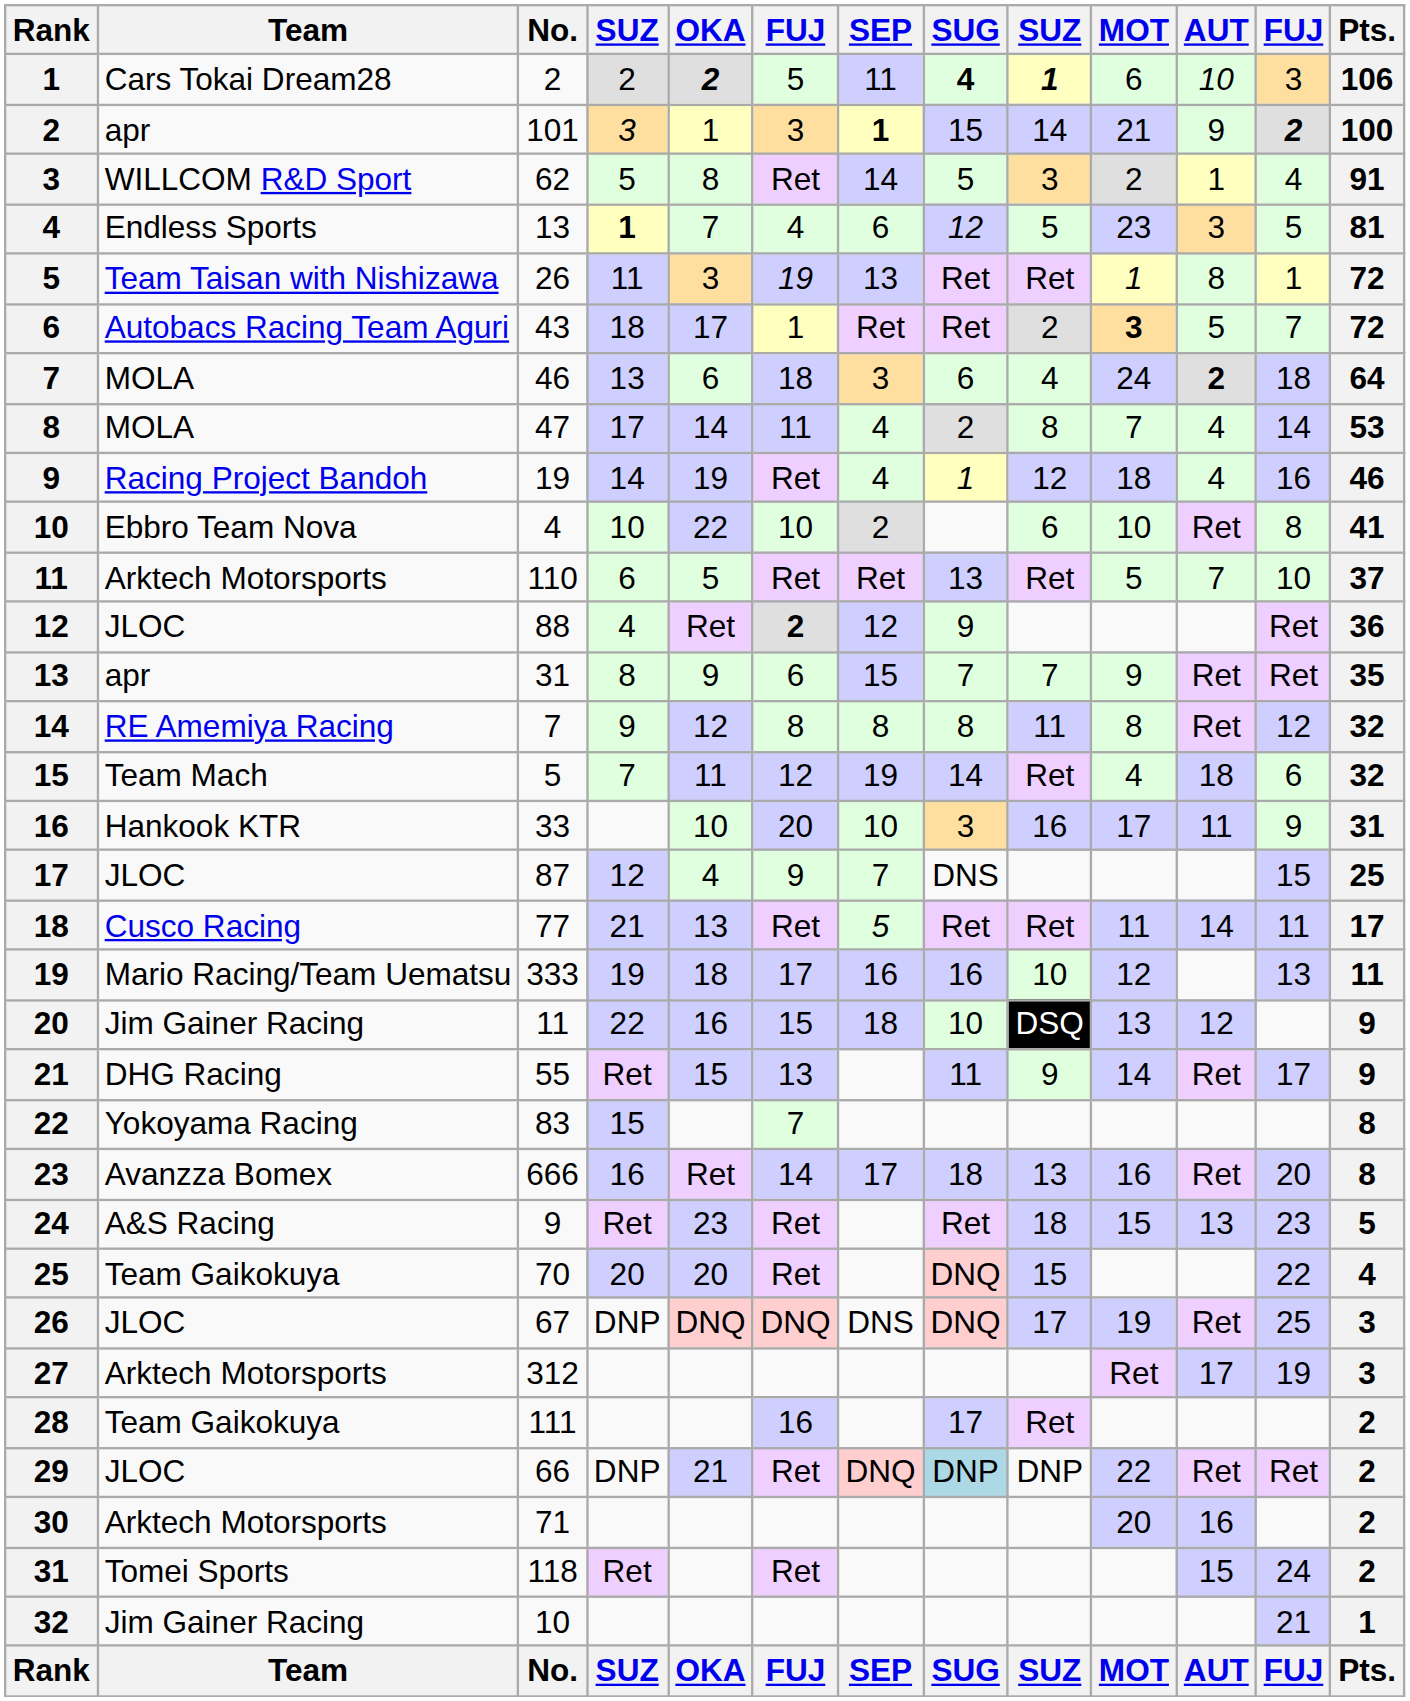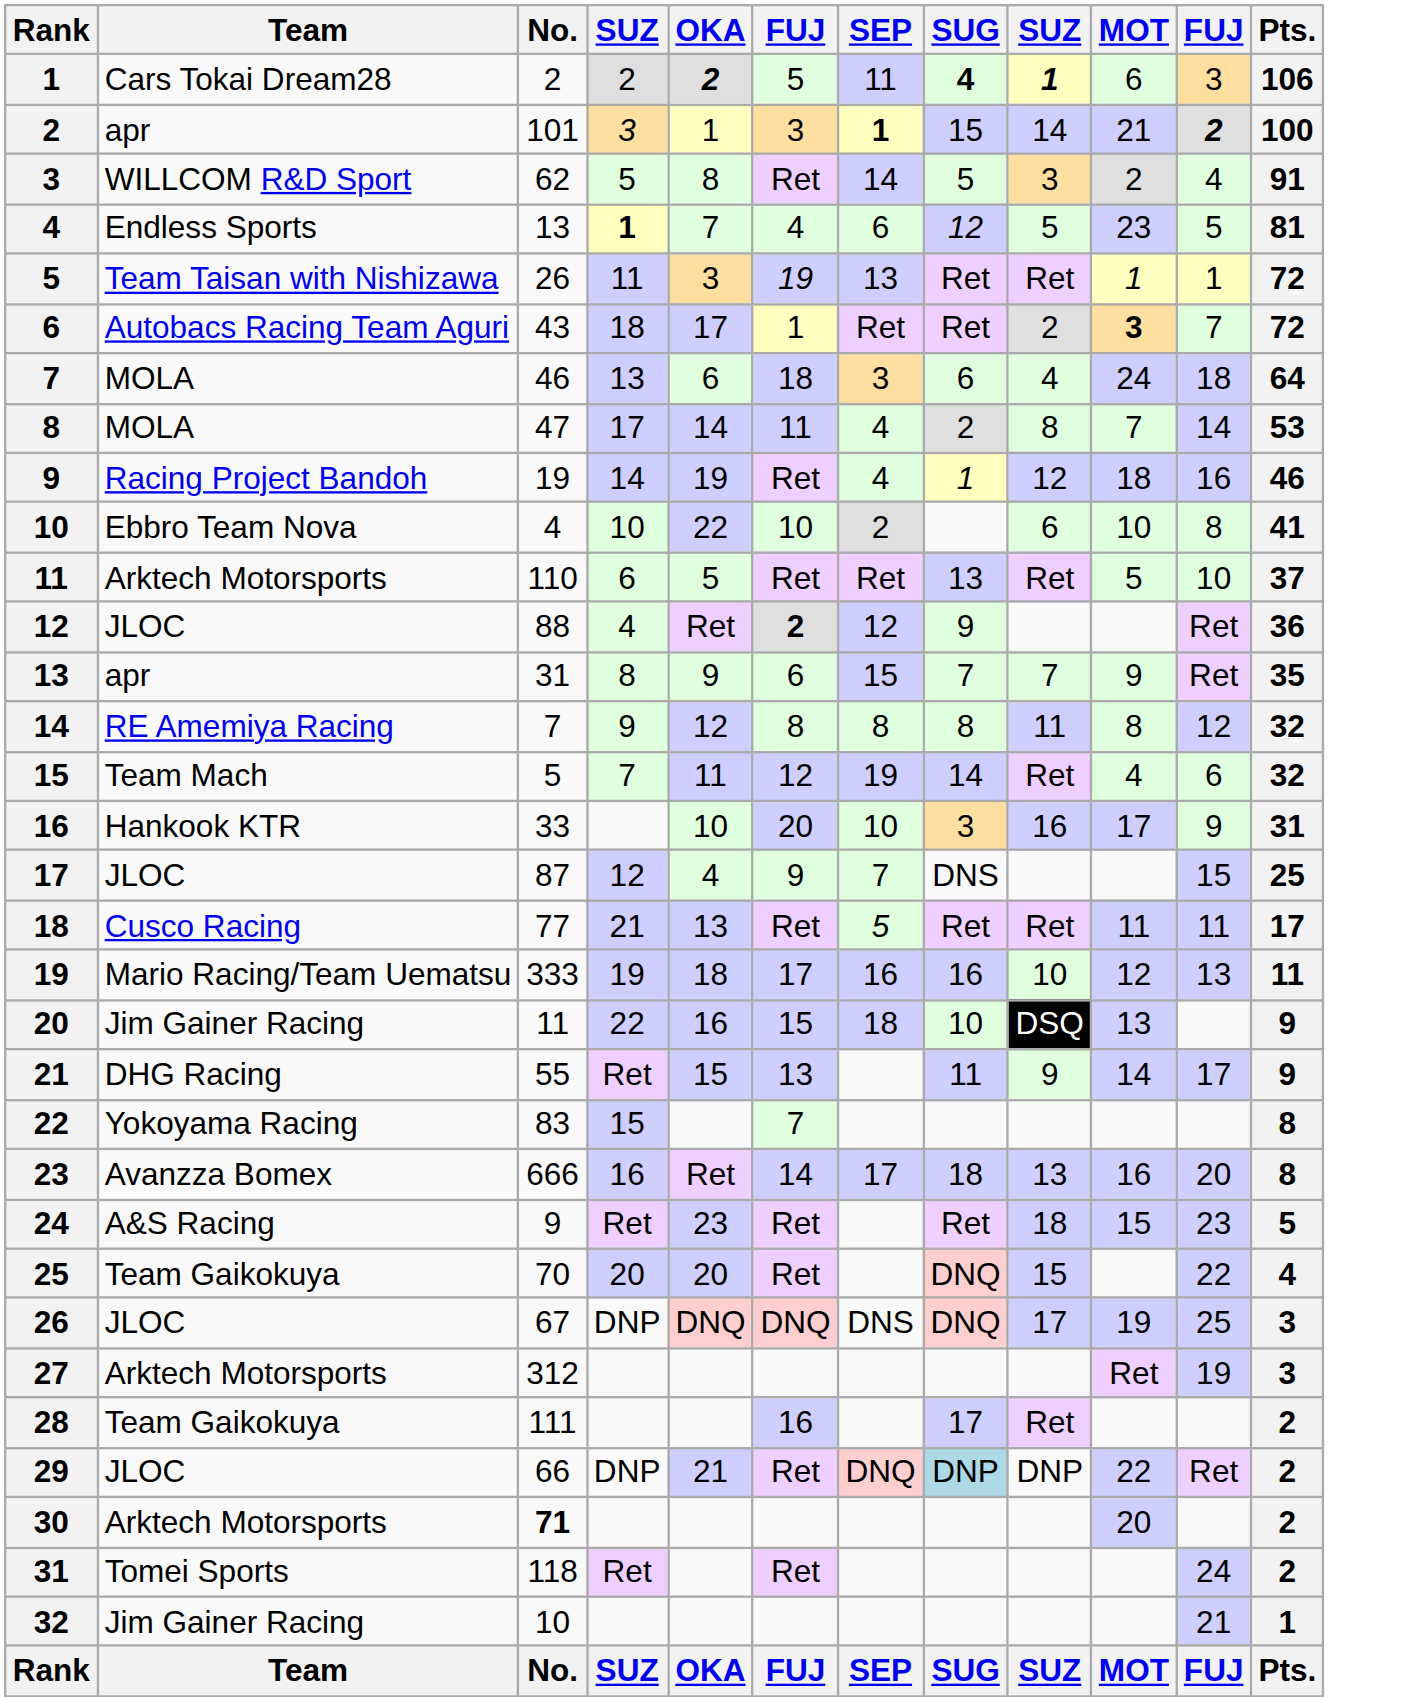 <table class="wikitable" style="font-size:85%; text-align:center">
 <tr>
 <th>Rank</th>
 <th>Team</th>
 <th>No.</th>
 <th><a href='#'>SUZ</a><br></th>
 <th><a href='#'>OKA</a><br></th>
 <th><a href='#'>FUJ</a><br></th>
 <th><a href='#'>SEP</a><br></th>
 <th><a href='#'>SUG</a><br></th>
 <th><a href='#'>SUZ</a><br></th>
 <th><a href='#'>MOT</a><br></th>
-<th><a href='#'>AUT</a><br></th>
 <th><a href='#'>FUJ</a><br></th>
 <th>Pts.</th>
 </tr>
 <tr>
 <th>1</th>
 <td align="left">Cars Tokai Dream28</td>
 <td>2</td>
 <td bgcolor="#DFDFDF">2</td>
 <td bgcolor="#DFDFDF"><strong><em>2</em></strong></td>
 <td bgcolor="#DFFFDF">5</td>
 <td bgcolor="#CFCFFF">11</td>
 <td bgcolor="#DFFFDF"><strong>4</strong></td>
 <td bgcolor="#FFFFBF"><strong><em>1</em></strong></td>
 <td bgcolor="#DFFFDF">6</td>
-<td bgcolor="#DFFFDF"><em>10</em></td>
 <td bgcolor="#FFDF9F">3</td>
 <th>106</th>
 </tr>
 <tr>
 <th>2</th>
 <td align="left">apr</td>
 <td>101</td>
 <td bgcolor="#FFDF9F"><em>3</em></td>
 <td bgcolor="#FFFFBF">1</td>
 <td bgcolor="#FFDF9F">3</td>
 <td bgcolor="#FFFFBF"><strong>1</strong></td>
 <td bgcolor="#CFCFFF">15</td>
 <td bgcolor="#CFCFFF">14</td>
 <td bgcolor="#CFCFFF">21</td>
-<td bgcolor="#DFFFDF">9</td>
 <td bgcolor="#DFDFDF"><strong><em>2</em></strong></td>
 <th>100</th>
 </tr>
 <tr>
 <th>3</th>
 <td align="left">WILLCOM <a href='#'>R&D Sport</a></td>
 <td>62</td>
 <td bgcolor="#DFFFDF">5</td>
 <td bgcolor="#DFFFDF">8</td>
 <td bgcolor="#EFCFFF">Ret</td>
 <td bgcolor="#CFCFFF">14</td>
 <td bgcolor="#DFFFDF">5</td>
 <td bgcolor="#FFDF9F">3</td>
 <td bgcolor="#DFDFDF">2</td>
-<td bgcolor="#FFFFBF">1</td>
 <td bgcolor="#DFFFDF">4</td>
 <th>91</th>
 </tr>
 <tr>
 <th>4</th>
 <td align="left">Endless Sports</td>
 <td>13</td>
 <td bgcolor="#FFFFBF"><strong>1</strong></td>
 <td bgcolor="#DFFFDF">7</td>
 <td bgcolor="#DFFFDF">4</td>
 <td bgcolor="#DFFFDF">6</td>
 <td bgcolor="#CFCFFF"><em>12</em></td>
 <td bgcolor="#DFFFDF">5</td>
 <td bgcolor="#CFCFFF">23</td>
-<td bgcolor="#FFDF9F">3</td>
 <td bgcolor="#DFFFDF">5</td>
 <th>81</th>
 </tr>
 <tr>
 <th>5</th>
 <td align="left"><a href='#'>Team Taisan with Nishizawa</a></td>
 <td>26</td>
 <td bgcolor="#CFCFFF">11</td>
 <td bgcolor="#FFDF9F">3</td>
 <td bgcolor="#CFCFFF"><em>19</em></td>
 <td bgcolor="#CFCFFF">13</td>
 <td bgcolor="#EFCFFF">Ret</td>
 <td bgcolor="#EFCFFF">Ret</td>
 <td bgcolor="#FFFFBF"><em>1</em></td>
-<td bgcolor="#DFFFDF">8</td>
 <td bgcolor="#FFFFBF">1</td>
 <th>72</th>
 </tr>
 <tr>
 <th>6</th>
 <td align="left"><a href='#'>Autobacs Racing Team Aguri</a></td>
 <td>43</td>
 <td bgcolor="#CFCFFF">18</td>
 <td bgcolor="#CFCFFF">17</td>
 <td bgcolor="#FFFFBF">1</td>
 <td bgcolor="#EFCFFF">Ret</td>
 <td bgcolor="#EFCFFF">Ret</td>
 <td bgcolor="#DFDFDF">2</td>
 <td bgcolor="#FFDF9F"><strong>3</strong></td>
-<td bgcolor="#DFFFDF">5</td>
 <td bgcolor="#DFFFDF">7</td>
 <th>72</th>
 </tr>
 <tr>
 <th>7</th>
 <td align="left">MOLA</td>
 <td>46</td>
 <td bgcolor="#CFCFFF">13</td>
 <td bgcolor="#DFFFDF">6</td>
 <td bgcolor="#CFCFFF">18</td>
 <td bgcolor="#FFDF9F">3</td>
 <td bgcolor="#DFFFDF">6</td>
 <td bgcolor="#DFFFDF">4</td>
 <td bgcolor="#CFCFFF">24</td>
-<td bgcolor="#DFDFDF"><strong>2</strong></td>
 <td bgcolor="#CFCFFF">18</td>
 <th>64</th>
 </tr>
 <tr>
 <th>8</th>
 <td align="left">MOLA</td>
 <td>47</td>
 <td bgcolor="#CFCFFF">17</td>
 <td bgcolor="#CFCFFF">14</td>
 <td bgcolor="#CFCFFF">11</td>
 <td bgcolor="#DFFFDF">4</td>
 <td bgcolor="#DFDFDF">2</td>
 <td bgcolor="#DFFFDF">8</td>
 <td bgcolor="#DFFFDF">7</td>
-<td bgcolor="#DFFFDF">4</td>
 <td bgcolor="#CFCFFF">14</td>
 <th>53</th>
 </tr>
 <tr>
 <th>9</th>
 <td align="left"><a href='#'>Racing Project Bandoh</a></td>
 <td>19</td>
 <td bgcolor="#CFCFFF">14</td>
 <td bgcolor="#CFCFFF">19</td>
 <td bgcolor="#EFCFFF">Ret</td>
 <td bgcolor="#DFFFDF">4</td>
 <td bgcolor="#FFFFBF"><em>1</em></td>
 <td bgcolor="#CFCFFF">12</td>
 <td bgcolor="#CFCFFF">18</td>
-<td bgcolor="#DFFFDF">4</td>
 <td bgcolor="#CFCFFF">16</td>
 <th>46</th>
 </tr>
 <tr>
 <th>10</th>
 <td align="left">Ebbro Team Nova</td>
 <td>4</td>
 <td bgcolor="#DFFFDF">10</td>
 <td bgcolor="#CFCFFF">22</td>
 <td bgcolor="#DFFFDF">10</td>
 <td bgcolor="#DFDFDF">2</td>
 <td></td>
 <td bgcolor="#DFFFDF">6</td>
 <td bgcolor="#DFFFDF">10</td>
-<td bgcolor="#EFCFFF">Ret</td>
 <td bgcolor="#DFFFDF">8</td>
 <th>41</th>
 </tr>
 <tr>
 <th>11</th>
 <td align="left">Arktech Motorsports</td>
 <td>110</td>
 <td bgcolor="#DFFFDF">6</td>
 <td bgcolor="#DFFFDF">5</td>
 <td bgcolor="#EFCFFF">Ret</td>
 <td bgcolor="#EFCFFF">Ret</td>
 <td bgcolor="#CFCFFF">13</td>
 <td bgcolor="#EFCFFF">Ret</td>
 <td bgcolor="#DFFFDF">5</td>
-<td bgcolor="#DFFFDF">7</td>
 <td bgcolor="#DFFFDF">10</td>
 <th>37</th>
 </tr>
 <tr>
 <th>12</th>
 <td align="left">JLOC</td>
 <td>88</td>
 <td bgcolor="#DFFFDF">4</td>
 <td bgcolor="#EFCFFF">Ret</td>
 <td bgcolor="#DFDFDF"><strong>2</strong></td>
 <td bgcolor="#CFCFFF">12</td>
 <td bgcolor="#DFFFDF">9</td>
-<td></td>
 <td></td>
 <td></td>
 <td bgcolor="#EFCFFF">Ret</td>
 <th>36</th>
 </tr>
 <tr>
 <th>13</th>
 <td align="left">apr</td>
 <td>31</td>
 <td bgcolor="#DFFFDF">8</td>
 <td bgcolor="#DFFFDF">9</td>
 <td bgcolor="#DFFFDF">6</td>
 <td bgcolor="#CFCFFF">15</td>
 <td bgcolor="#DFFFDF">7</td>
 <td bgcolor="#DFFFDF">7</td>
 <td bgcolor="#DFFFDF">9</td>
 <td bgcolor="#EFCFFF">Ret</td>
-<td bgcolor="#EFCFFF">Ret</td>
 <th>35</th>
 </tr>
 <tr>
 <th>14</th>
 <td align="left"><a href='#'>RE Amemiya Racing</a></td>
 <td>7</td>
 <td bgcolor="#DFFFDF">9</td>
 <td bgcolor="#CFCFFF">12</td>
 <td bgcolor="#DFFFDF">8</td>
 <td bgcolor="#DFFFDF">8</td>
 <td bgcolor="#DFFFDF">8</td>
 <td bgcolor="#CFCFFF">11</td>
 <td bgcolor="#DFFFDF">8</td>
-<td bgcolor="#EFCFFF">Ret</td>
 <td bgcolor="#CFCFFF">12</td>
 <th>32</th>
 </tr>
 <tr>
 <th>15</th>
 <td align="left">Team Mach</td>
 <td>5</td>
 <td bgcolor="#DFFFDF">7</td>
 <td bgcolor="#CFCFFF">11</td>
 <td bgcolor="#CFCFFF">12</td>
 <td bgcolor="#CFCFFF">19</td>
 <td bgcolor="#CFCFFF">14</td>
 <td bgcolor="#EFCFFF">Ret</td>
 <td bgcolor="#DFFFDF">4</td>
-<td bgcolor="#CFCFFF">18</td>
 <td bgcolor="#DFFFDF">6</td>
 <th>32</th>
 </tr>
 <tr>
 <th>16</th>
 <td align="left">Hankook KTR</td>
 <td>33</td>
 <td></td>
 <td bgcolor="#DFFFDF">10</td>
 <td bgcolor="#CFCFFF">20</td>
 <td bgcolor="#DFFFDF">10</td>
 <td bgcolor="#FFDF9F">3</td>
 <td bgcolor="#CFCFFF">16</td>
 <td bgcolor="#CFCFFF">17</td>
-<td bgcolor="#CFCFFF">11</td>
 <td bgcolor="#DFFFDF">9</td>
 <th>31</th>
 </tr>
 <tr>
 <th>17</th>
 <td align="left">JLOC</td>
 <td>87</td>
 <td bgcolor="#CFCFFF">12</td>
 <td bgcolor="#DFFFDF">4</td>
 <td bgcolor="#DFFFDF">9</td>
 <td bgcolor="#DFFFDF">7</td>
 <td>DNS</td>
-<td></td>
 <td></td>
 <td></td>
 <td bgcolor="#CFCFFF">15</td>
 <th>25</th>
 </tr>
 <tr>
 <th>18</th>
 <td align="left"><a href='#'>Cusco Racing</a></td>
 <td>77</td>
 <td bgcolor="#CFCFFF">21</td>
 <td bgcolor="#CFCFFF">13</td>
 <td bgcolor="#EFCFFF">Ret</td>
 <td bgcolor="#DFFFDF"><em>5</em></td>
 <td bgcolor="#EFCFFF">Ret</td>
 <td bgcolor="#EFCFFF">Ret</td>
 <td bgcolor="#CFCFFF">11</td>
-<td bgcolor="#CFCFFF">14</td>
 <td bgcolor="#CFCFFF">11</td>
 <th>17</th>
 </tr>
 <tr>
 <th>19</th>
 <td align="left">Mario Racing/Team Uematsu</td>
 <td>333</td>
 <td bgcolor="#CFCFFF">19</td>
 <td bgcolor="#CFCFFF">18</td>
 <td bgcolor="#CFCFFF">17</td>
 <td bgcolor="#CFCFFF">16</td>
 <td bgcolor="#CFCFFF">16</td>
 <td bgcolor="#DFFFDF">10</td>
 <td bgcolor="#CFCFFF">12</td>
-<td></td>
 <td bgcolor="#CFCFFF">13</td>
 <th>11</th>
 </tr>
 <tr>
 <th>20</th>
 <td align="left">Jim Gainer Racing</td>
 <td>11</td>
 <td bgcolor="#CFCFFF">22</td>
 <td bgcolor="#CFCFFF">16</td>
 <td bgcolor="#CFCFFF">15</td>
 <td bgcolor="#CFCFFF">18</td>
 <td bgcolor="#DFFFDF">10</td>
 <td style="background:#000000; color:white">DSQ</td>
 <td bgcolor="#CFCFFF">13</td>
-<td bgcolor="#CFCFFF">12</td>
 <td></td>
 <th>9</th>
 </tr>
 <tr>
 <th>21</th>
 <td align="left">DHG Racing</td>
 <td>55</td>
 <td bgcolor="#EFCFFF">Ret</td>
 <td bgcolor="#CFCFFF">15</td>
 <td bgcolor="#CFCFFF">13</td>
 <td></td>
 <td bgcolor="#CFCFFF">11</td>
 <td bgcolor="#DFFFDF">9</td>
 <td bgcolor="#CFCFFF">14</td>
-<td bgcolor="#EFCFFF">Ret</td>
 <td bgcolor="#CFCFFF">17</td>
 <th>9</th>
 </tr>
 <tr>
 <th>22</th>
 <td align="left">Yokoyama Racing</td>
 <td>83</td>
 <td bgcolor="#CFCFFF">15</td>
 <td></td>
 <td bgcolor="#DFFFDF">7</td>
-<td></td>
 <td></td>
 <td></td>
 <td></td>
 <td></td>
 <td></td>
 <th>8</th>
 </tr>
 <tr>
 <th>23</th>
 <td align="left">Avanzza Bomex</td>
 <td>666</td>
 <td bgcolor="#CFCFFF">16</td>
 <td bgcolor="#EFCFFF">Ret</td>
 <td bgcolor="#CFCFFF">14</td>
 <td bgcolor="#CFCFFF">17</td>
 <td bgcolor="#CFCFFF">18</td>
 <td bgcolor="#CFCFFF">13</td>
 <td bgcolor="#CFCFFF">16</td>
-<td bgcolor="#EFCFFF">Ret</td>
 <td bgcolor="#CFCFFF">20</td>
 <th>8</th>
 </tr>
 <tr>
 <th>24</th>
 <td align="left">A&S Racing</td>
 <td>9</td>
 <td bgcolor="#EFCFFF">Ret</td>
 <td bgcolor="#CFCFFF">23</td>
 <td bgcolor="#EFCFFF">Ret</td>
 <td></td>
 <td bgcolor="#EFCFFF">Ret</td>
 <td bgcolor="#CFCFFF">18</td>
 <td bgcolor="#CFCFFF">15</td>
-<td bgcolor="#CFCFFF">13</td>
 <td bgcolor="#CFCFFF">23</td>
 <th>5</th>
 </tr>
 <tr>
 <th>25</th>
 <td align="left">Team Gaikokuya</td>
 <td>70</td>
 <td bgcolor="#CFCFFF">20</td>
 <td bgcolor="#CFCFFF">20</td>
 <td bgcolor="#EFCFFF">Ret</td>
 <td></td>
 <td style="background:#ffcfcf;">DNQ</td>
 <td bgcolor="#CFCFFF">15</td>
-<td></td>
 <td></td>
 <td bgcolor="#CFCFFF">22</td>
 <th>4</th>
 </tr>
 <tr>
 <th>26</th>
 <td align="left">JLOC</td>
 <td>67</td>
 <td>DNP</td>
 <td style="background:#ffcfcf;">DNQ</td>
 <td style="background:#ffcfcf;">DNQ</td>
 <td>DNS</td>
 <td style="background:#ffcfcf;">DNQ</td>
 <td bgcolor="#CFCFFF">17</td>
 <td bgcolor="#CFCFFF">19</td>
-<td bgcolor="#EFCFFF">Ret</td>
 <td bgcolor="#CFCFFF">25</td>
 <th>3</th>
 </tr>
 <tr>
 <th>27</th>
 <td align="left">Arktech Motorsports</td>
 <td>312</td>
 <td></td>
 <td></td>
 <td></td>
 <td></td>
 <td></td>
 <td></td>
 <td bgcolor="#EFCFFF">Ret</td>
-<td bgcolor="#CFCFFF">17</td>
 <td bgcolor="#CFCFFF">19</td>
 <th>3</th>
 </tr>
 <tr>
 <th>28</th>
 <td align="left">Team Gaikokuya</td>
 <td>111</td>
 <td></td>
 <td></td>
 <td bgcolor="#CFCFFF">16</td>
 <td></td>
 <td bgcolor="#CFCFFF">17</td>
 <td bgcolor="#EFCFFF">Ret</td>
-<td></td>
 <td></td>
 <td></td>
 <th>2</th>
 </tr>
 <tr>
 <th>29</th>
 <td align="left">JLOC</td>
 <td>66</td>
 <td>DNP</td>
 <td bgcolor="#CFCFFF">21</td>
 <td bgcolor="#EFCFFF">Ret</td>
 <td style="background:#ffcfcf;">DNQ</td>
 <td style="background: lightblue;">DNP</td>
 <td>DNP</td>
 <td bgcolor="#CFCFFF">22</td>
 <td bgcolor="#EFCFFF">Ret</td>
-<td bgcolor="#EFCFFF">Ret</td>
 <th>2</th>
 </tr>
 <tr>
 <th>30</th>
 <td align="left">Arktech Motorsports</td>
-<td>71</td>
+<td><strong>71</strong></td>
 <td></td>
 <td></td>
 <td></td>
 <td></td>
 <td></td>
 <td></td>
 <td bgcolor="#CFCFFF">20</td>
-<td bgcolor="#CFCFFF">16</td>
 <td></td>
 <th>2</th>
 </tr>
 <tr>
 <th>31</th>
 <td align="left">Tomei Sports</td>
 <td>118</td>
 <td bgcolor="#EFCFFF">Ret</td>
 <td></td>
 <td bgcolor="#EFCFFF">Ret</td>
 <td></td>
 <td></td>
 <td></td>
 <td></td>
-<td bgcolor="#CFCFFF">15</td>
 <td bgcolor="#CFCFFF">24</td>
 <th>2</th>
 </tr>
 <tr>
 <th>32</th>
 <td align="left">Jim Gainer Racing</td>
 <td>10</td>
-<td></td>
 <td></td>
 <td></td>
 <td></td>
 <td></td>
 <td></td>
 <td></td>
 <td></td>
 <td bgcolor="#CFCFFF">21</td>
 <th>1</th>
 </tr>
 <tr>
 <th>Rank</th>
 <th>Team</th>
 <th>No.</th>
 <th><a href='#'>SUZ</a><br></th>
 <th><a href='#'>OKA</a><br></th>
 <th><a href='#'>FUJ</a><br></th>
 <th><a href='#'>SEP</a><br></th>
 <th><a href='#'>SUG</a><br></th>
 <th><a href='#'>SUZ</a><br></th>
 <th><a href='#'>MOT</a><br></th>
-<th><a href='#'>AUT</a><br></th>
 <th><a href='#'>FUJ</a><br></th>
 <th>Pts.</th>
 </tr>
 </table>
